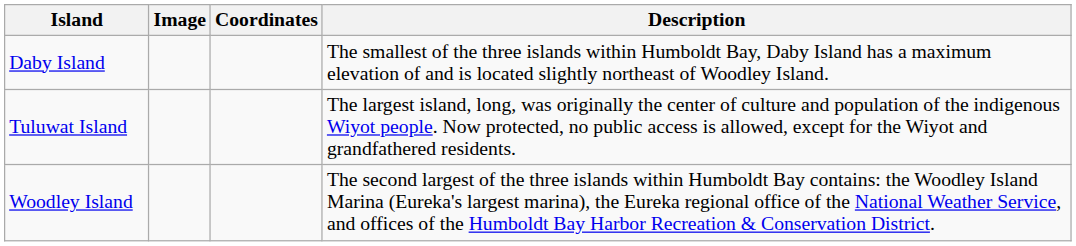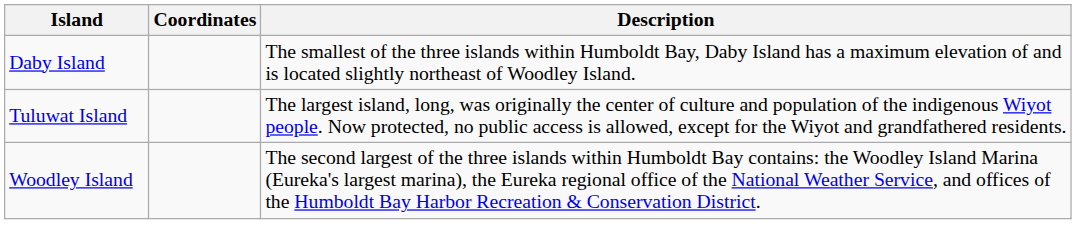 <table class="wikitable">
 <tr>
 <th width=110>Island</th>
-<th>Image</th>
 <th>Coordinates</th>
 <th>Description</th>
 </tr>
 <tr>
 <td><a href='#'>Daby Island</a></td>
 <td></td>
-<td></td>
 <td>The smallest of the three islands within Humboldt Bay, Daby Island has a maximum elevation of  and is located slightly northeast of Woodley Island.</td>
 </tr>
 <tr>
 <td><a href='#'>Tuluwat Island</a></td>
-<td></td>
 <td></td>
 <td>The largest island,  long, was originally the center of culture and population of the indigenous <a href='#'>Wiyot people</a>. Now protected, no public access is allowed, except for the Wiyot and grandfathered residents.</td>
 </tr>
 <tr>
 <td><a href='#'>Woodley Island</a></td>
 <td></td>
-<td></td>
 <td>The second largest of the three islands within Humboldt Bay contains: the Woodley Island Marina (Eureka's largest marina), the Eureka regional office of the <a href='#'>National Weather Service</a>, and offices of the <a href='#'>Humboldt Bay Harbor Recreation & Conservation District</a>.</td>
 </tr>
 </table>
